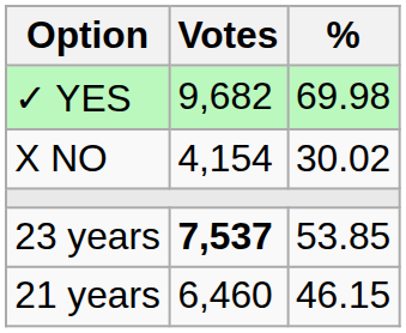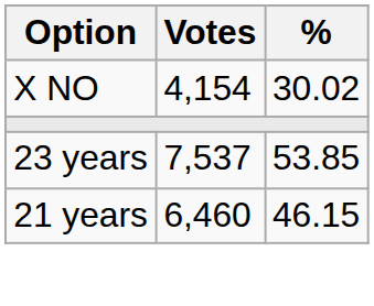 <table class="wikitable">
 <tr>
 <th>Option</th>
 <th>Votes</th>
 <th>%</th>
-</tr>
-<tr>
-<td style=background:#bbf8be>✓ YES</td>
-<td style=background:#bbf8be>9,682</td>
-<td style=background:#bbf8be>69.98</td>
 </tr>
 <tr>
 <td>X NO</td>
 <td>4,154</td>
 <td>30.02</td>
 </tr>
 <tr>
 <td colspan="3" bgcolor="#E9E9E9"></td>
 </tr>
 <tr>
 <td>23 years</td>
-<td><strong>7,537</strong></td>
+<td>7,537</td>
 <td>53.85</td>
 </tr>
 <tr>
 <td>21 years</td>
 <td>6,460</td>
 <td>46.15</td>
 </tr>
 </table>
